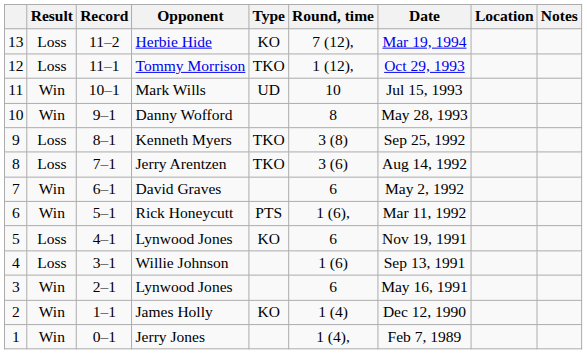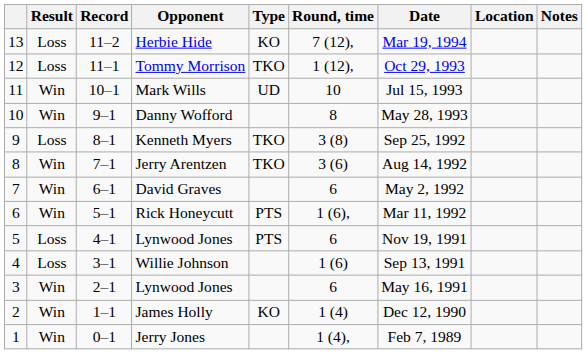 <table class="wikitable" style="text-align:center">
 <tr>
 <th></th>
 <th>Result</th>
 <th>Record</th>
 <th>Opponent</th>
 <th>Type</th>
 <th>Round, time</th>
 <th>Date</th>
 <th>Location</th>
 <th>Notes</th>
 </tr>
 <tr>
 <td>13</td>
 <td>Loss</td>
 <td>11–2</td>
 <td style="text-align:left;"><a href='#'>Herbie Hide</a></td>
 <td>KO</td>
 <td>7 (12), </td>
 <td><a href='#'>Mar 19, 1994</a></td>
 <td style="text-align:left;"></td>
 <td style="text-align:left;"></td>
 </tr>
 <tr>
 <td>12</td>
 <td>Loss</td>
 <td>11–1</td>
 <td style="text-align:left;"><a href='#'>Tommy Morrison</a></td>
 <td>TKO</td>
 <td>1 (12), </td>
 <td><a href='#'>Oct 29, 1993</a></td>
 <td style="text-align:left;"></td>
 <td style="text-align:left;"></td>
 </tr>
 <tr>
 <td>11</td>
 <td>Win</td>
 <td>10–1</td>
 <td style="text-align:left;">Mark Wills</td>
 <td>UD</td>
 <td>10</td>
 <td>Jul 15, 1993</td>
 <td style="text-align:left;"></td>
 <td></td>
 </tr>
 <tr>
 <td>10</td>
 <td>Win</td>
 <td>9–1</td>
 <td style="text-align:left;">Danny Wofford</td>
 <td></td>
 <td>8</td>
 <td>May 28, 1993</td>
 <td style="text-align:left;"></td>
 <td></td>
 </tr>
 <tr>
 <td>9</td>
 <td>Loss</td>
 <td>8–1</td>
 <td style="text-align:left;">Kenneth Myers</td>
 <td>TKO</td>
 <td>3 (8)</td>
 <td>Sep 25, 1992</td>
 <td style="text-align:left;"></td>
 <td></td>
 </tr>
 <tr>
 <td>8</td>
-<td>Loss</td>
+<td>Win</td>
 <td>7–1</td>
 <td style="text-align:left;">Jerry Arentzen</td>
 <td>TKO</td>
 <td>3 (6)</td>
 <td>Aug 14, 1992</td>
 <td style="text-align:left;"></td>
 <td></td>
 </tr>
 <tr>
 <td>7</td>
 <td>Win</td>
 <td>6–1</td>
 <td style="text-align:left;">David Graves</td>
 <td></td>
 <td>6</td>
 <td>May 2, 1992</td>
 <td style="text-align:left;"></td>
 <td></td>
 </tr>
 <tr>
 <td>6</td>
 <td>Win</td>
 <td>5–1</td>
 <td style="text-align:left;">Rick Honeycutt</td>
 <td>PTS</td>
 <td>1 (6), </td>
 <td>Mar 11, 1992</td>
 <td style="text-align:left;"></td>
 <td></td>
 </tr>
 <tr>
 <td>5</td>
 <td>Loss</td>
 <td>4–1</td>
 <td style="text-align:left;">Lynwood Jones</td>
-<td>KO</td>
+<td>PTS</td>
 <td>6</td>
 <td>Nov 19, 1991</td>
 <td style="text-align:left;"></td>
 <td></td>
 </tr>
 <tr>
 <td>4</td>
 <td>Loss</td>
 <td>3–1</td>
 <td style="text-align:left;">Willie Johnson</td>
 <td></td>
 <td>1 (6)</td>
 <td>Sep 13, 1991</td>
 <td style="text-align:left;"></td>
 <td></td>
 </tr>
 <tr>
 <td>3</td>
 <td>Win</td>
 <td>2–1</td>
 <td style="text-align:left;">Lynwood Jones</td>
 <td></td>
 <td>6</td>
 <td>May 16, 1991</td>
 <td style="text-align:left;"></td>
 <td></td>
 </tr>
 <tr>
 <td>2</td>
 <td>Win</td>
 <td>1–1</td>
 <td style="text-align:left;">James Holly</td>
 <td>KO</td>
 <td>1 (4)</td>
 <td>Dec 12, 1990</td>
 <td style="text-align:left;"></td>
 <td></td>
 </tr>
 <tr>
 <td>1</td>
 <td>Win</td>
 <td>0–1</td>
 <td style="text-align:left;">Jerry Jones</td>
 <td></td>
 <td>1 (4), </td>
 <td>Feb 7, 1989</td>
 <td style="text-align:left;"></td>
 <td></td>
 </tr>
 </table>
